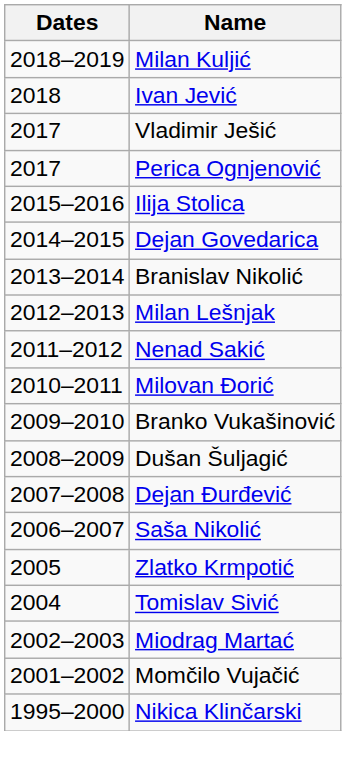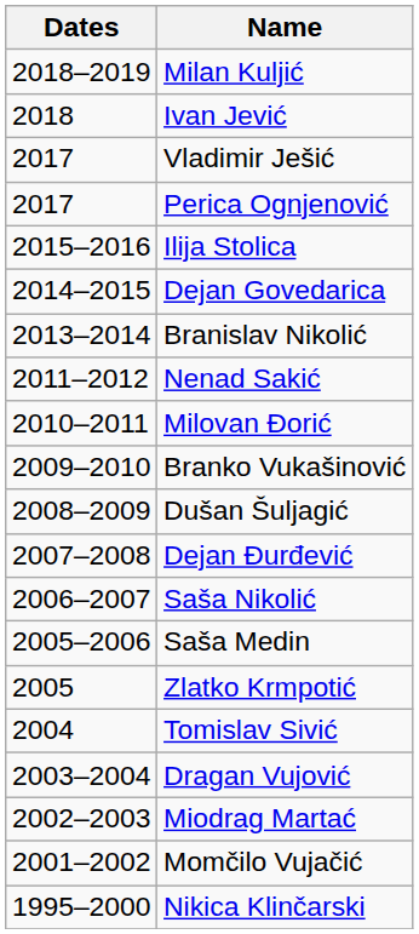 <table class="wikitable">
 <tr>
 <th>Dates</th>
 <th>Name</th>
 </tr>
 <tr>
 <td>2018–2019</td>
 <td> <a href='#'>Milan Kuljić</a></td>
 </tr>
 <tr>
 <td>2018</td>
 <td> <a href='#'>Ivan Jević</a></td>
 </tr>
 <tr>
 <td>2017</td>
 <td> Vladimir Ješić</td>
 </tr>
 <tr>
 <td>2017</td>
 <td> <a href='#'>Perica Ognjenović</a></td>
 </tr>
 <tr>
 <td>2015–2016</td>
 <td> <a href='#'>Ilija Stolica</a></td>
 </tr>
 <tr>
 <td>2014–2015</td>
 <td> <a href='#'>Dejan Govedarica</a></td>
 </tr>
 <tr>
 <td>2013–2014</td>
 <td> Branislav Nikolić</td>
 </tr>
 <tr>
-<td>2012–2013</td>
-<td> <a href='#'>Milan Lešnjak</a></td>
-</tr>
-<tr>
 <td>2011–2012</td>
 <td> <a href='#'>Nenad Sakić</a></td>
 </tr>
 <tr>
 <td>2010–2011</td>
 <td> <a href='#'>Milovan Đorić</a></td>
 </tr>
 <tr>
 <td>2009–2010</td>
 <td> Branko Vukašinović</td>
 </tr>
 <tr>
 <td>2008–2009</td>
 <td> Dušan Šuljagić</td>
 </tr>
 <tr>
 <td>2007–2008</td>
 <td> <a href='#'>Dejan Đurđević</a></td>
 </tr>
 <tr>
 <td>2006–2007</td>
 <td> <a href='#'>Saša Nikolić</a></td>
 </tr>
 <tr>
+<td>2005–2006</td>
+<td> Saša Medin</td>
+</tr>
+<tr>
 <td>2005</td>
 <td> <a href='#'>Zlatko Krmpotić</a></td>
 </tr>
 <tr>
 <td>2004</td>
 <td> <a href='#'>Tomislav Sivić</a></td>
+</tr>
+<tr>
+<td>2003–2004</td>
+<td> <a href='#'>Dragan Vujović</a></td>
 </tr>
 <tr>
 <td>2002–2003</td>
 <td> <a href='#'>Miodrag Martać</a></td>
 </tr>
 <tr>
 <td>2001–2002</td>
 <td> Momčilo Vujačić</td>
 </tr>
 <tr>
 <td>1995–2000</td>
 <td> <a href='#'>Nikica Klinčarski</a></td>
 </tr>
 </table>
